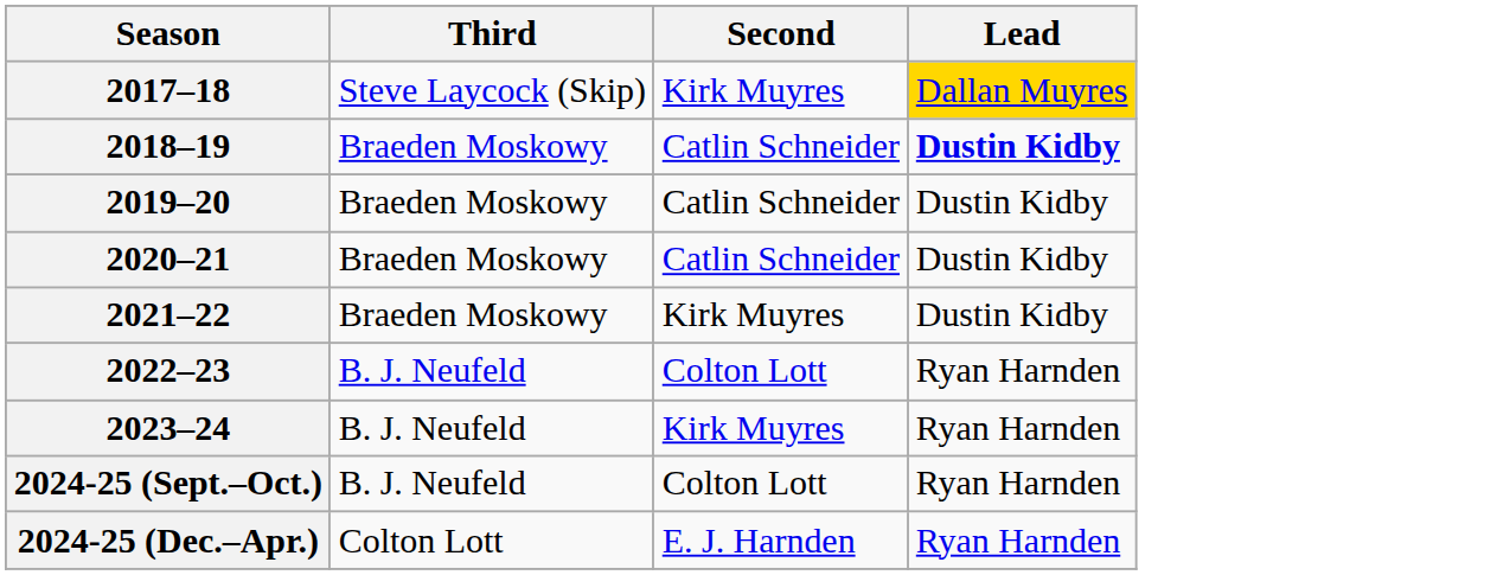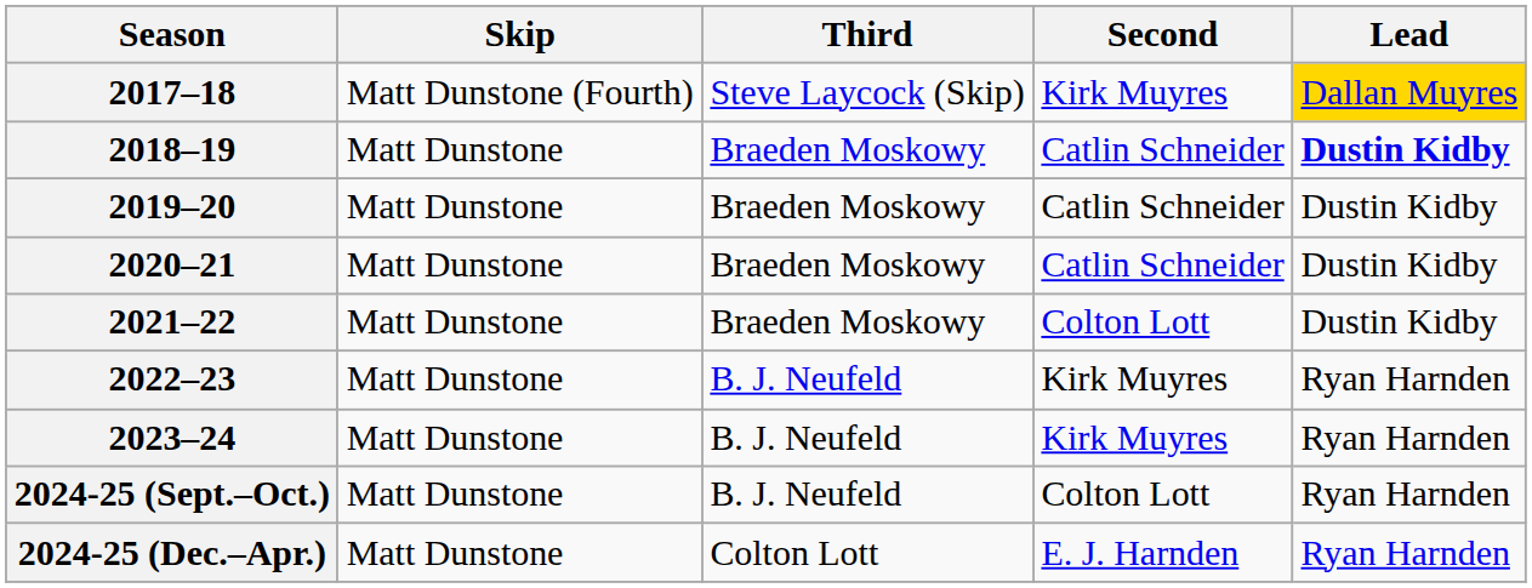 <table class="wikitable">
 <tr>
 <th scope="col">Season</th>
+<th scope="col">Skip</th>
 <th scope="col">Third</th>
 <th scope="col">Second</th>
 <th scope="col">Lead</th>
 </tr>
 <tr>
 <th scope="row">2017–18</th>
+<td>Matt Dunstone (Fourth)</td>
 <td><a href='#'>Steve Laycock</a> (Skip)</td>
 <td><a href='#'>Kirk Muyres</a></td>
 <td style="background: gold;"><a href='#'>Dallan Muyres</a></td>
 </tr>
 <tr>
 <th scope="row">2018–19</th>
+<td>Matt Dunstone</td>
 <td><a href='#'>Braeden Moskowy</a></td>
 <td><a href='#'>Catlin Schneider</a></td>
 <td><strong><a href='#'>Dustin Kidby</a></strong></td>
 </tr>
 <tr>
 <th scope="row">2019–20</th>
+<td>Matt Dunstone</td>
 <td>Braeden Moskowy</td>
 <td>Catlin Schneider</td>
 <td>Dustin Kidby</td>
 </tr>
 <tr>
 <th scope="row">2020–21</th>
+<td>Matt Dunstone</td>
 <td>Braeden Moskowy</td>
 <td><a href='#'>Catlin Schneider</a></td>
 <td>Dustin Kidby</td>
 </tr>
 <tr>
 <th scope="row">2021–22</th>
+<td>Matt Dunstone</td>
 <td>Braeden Moskowy</td>
-<td>Kirk Muyres</td>
+<td><a href='#'>Colton Lott</a></td>
 <td>Dustin Kidby</td>
 </tr>
 <tr>
 <th scope="row">2022–23</th>
+<td>Matt Dunstone</td>
 <td><a href='#'>B. J. Neufeld</a></td>
-<td><a href='#'>Colton Lott</a></td>
+<td>Kirk Muyres</td>
 <td>Ryan Harnden</td>
 </tr>
 <tr>
 <th scope="row">2023–24</th>
+<td>Matt Dunstone</td>
 <td>B. J. Neufeld</td>
 <td><a href='#'>Kirk Muyres</a></td>
 <td>Ryan Harnden</td>
 </tr>
 <tr>
 <th scope="row">2024-25 (Sept.–Oct.)</th>
+<td>Matt Dunstone</td>
 <td>B. J. Neufeld</td>
 <td>Colton Lott</td>
 <td>Ryan Harnden</td>
 </tr>
 <tr>
 <th scope="row">2024-25 (Dec.–Apr.)</th>
+<td>Matt Dunstone</td>
 <td>Colton Lott</td>
 <td><a href='#'>E. J. Harnden</a></td>
 <td><a href='#'>Ryan Harnden</a></td>
 </tr>
 </table>
